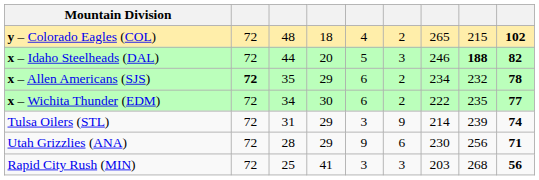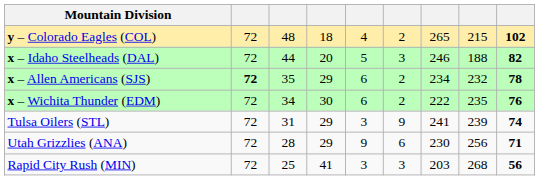 <table class="wikitable sortable" style="text-align:center">
 <tr>
 <th style="width:30%;" class="unsortable">Mountain Division</th>
 <th style="width:5%;"></th>
 <th style="width:5%;"></th>
 <th style="width:5%;"></th>
 <th style="width:5%;"></th>
 <th style="width:5%;"></th>
 <th style="width:5%;"></th>
 <th style="width:5%;"></th>
 <th style="width:5%;"></th>
 </tr>
 <tr bgcolor=#ffeeaa>
 <td align=left><strong>y</strong> – <a href='#'>Colorado Eagles</a> (<a href='#'>COL</a>)</td>
 <td>72</td>
 <td>48</td>
 <td>18</td>
 <td>4</td>
 <td>2</td>
 <td>265</td>
 <td>215</td>
 <td><strong>102</strong></td>
 </tr>
 <tr bgcolor=#bbffbb>
 <td align=left><strong>x</strong> – <a href='#'>Idaho Steelheads</a> (<a href='#'>DAL</a>)</td>
 <td>72</td>
 <td>44</td>
 <td>20</td>
 <td>5</td>
 <td>3</td>
 <td>246</td>
-<td><strong>188</strong></td>
+<td>188</td>
 <td><strong>82</strong></td>
 </tr>
 <tr bgcolor=#bbffbb>
 <td align=left><strong>x</strong> – <a href='#'>Allen Americans</a> (<a href='#'>SJS</a>)</td>
 <td><strong>72</strong></td>
 <td>35</td>
 <td>29</td>
 <td>6</td>
 <td>2</td>
 <td>234</td>
 <td>232</td>
 <td><strong>78</strong></td>
 </tr>
 <tr bgcolor=#bbffbb>
 <td align=left><strong>x</strong> – <a href='#'>Wichita Thunder</a> (<a href='#'>EDM</a>)</td>
 <td>72</td>
 <td>34</td>
 <td>30</td>
 <td>6</td>
 <td>2</td>
 <td>222</td>
 <td>235</td>
-<td><strong>77</strong></td>
+<td><strong>76</strong></td>
 </tr>
 <tr bgcolor=>
 <td align=left><a href='#'>Tulsa Oilers</a> (<a href='#'>STL</a>)</td>
 <td>72</td>
 <td>31</td>
 <td>29</td>
 <td>3</td>
 <td>9</td>
-<td>214</td>
+<td>241</td>
 <td>239</td>
 <td><strong>74</strong></td>
 </tr>
 <tr bgcolor=>
 <td align=left><a href='#'>Utah Grizzlies</a> (<a href='#'>ANA</a>)</td>
 <td>72</td>
 <td>28</td>
 <td>29</td>
 <td>9</td>
 <td>6</td>
 <td>230</td>
 <td>256</td>
 <td><strong>71</strong></td>
 </tr>
 <tr bgcolor=>
 <td align=left><a href='#'>Rapid City Rush</a> (<a href='#'>MIN</a>)</td>
 <td>72</td>
 <td>25</td>
 <td>41</td>
 <td>3</td>
 <td>3</td>
 <td>203</td>
 <td>268</td>
 <td><strong>56</strong></td>
 </tr>
 </table>
